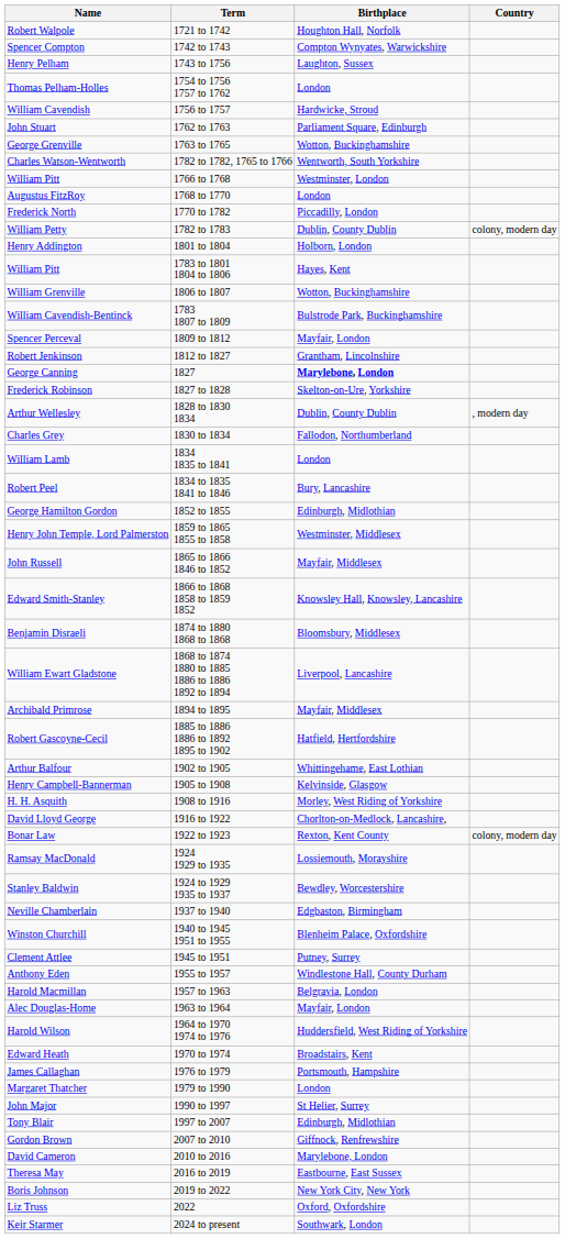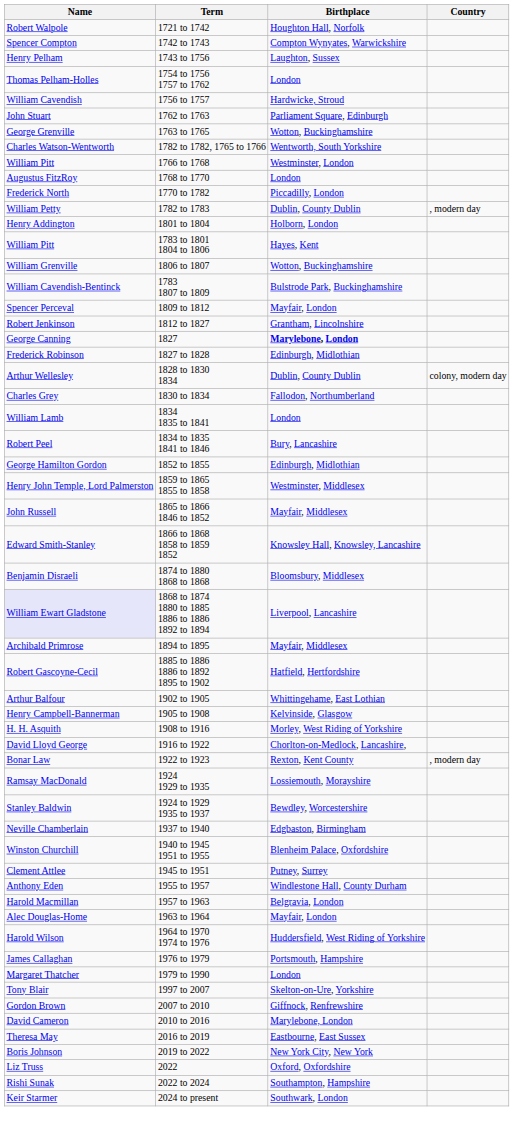 <table class="wikitable sortable">
 <tr>
 <th>Name</th>
 <th>Term</th>
 <th>Birthplace</th>
 <th>Country</th>
 </tr>
 <tr>
 <td><a href='#'>Robert Walpole</a></td>
 <td>1721 to 1742</td>
 <td><a href='#'>Houghton Hall</a>, <a href='#'>Norfolk</a></td>
 <td></td>
 </tr>
 <tr>
 <td><a href='#'>Spencer Compton</a></td>
 <td>1742 to 1743</td>
 <td><a href='#'>Compton Wynyates</a>, <a href='#'>Warwickshire</a></td>
 <td></td>
 </tr>
 <tr>
 <td><a href='#'>Henry Pelham</a></td>
 <td>1743 to 1756</td>
 <td><a href='#'>Laughton</a>, <a href='#'>Sussex</a></td>
 <td></td>
 </tr>
 <tr>
 <td><a href='#'>Thomas Pelham-Holles</a></td>
 <td>1754 to 1756<br>1757 to 1762</td>
 <td><a href='#'>London</a></td>
 <td></td>
 </tr>
 <tr>
 <td><a href='#'>William Cavendish</a></td>
 <td>1756 to 1757</td>
 <td><a href='#'>Hardwicke, Stroud</a></td>
 <td></td>
 </tr>
 <tr>
 <td><a href='#'>John Stuart</a></td>
 <td>1762 to 1763</td>
 <td><a href='#'>Parliament Square</a>, <a href='#'>Edinburgh</a></td>
 <td></td>
 </tr>
 <tr>
 <td><a href='#'>George Grenville</a></td>
 <td>1763 to 1765</td>
 <td><a href='#'>Wotton</a>, <a href='#'>Buckinghamshire</a></td>
 <td></td>
 </tr>
 <tr>
 <td><a href='#'>Charles Watson-Wentworth</a></td>
 <td>1782 to 1782, 1765 to 1766</td>
 <td><a href='#'>Wentworth, South Yorkshire</a></td>
 <td></td>
 </tr>
 <tr>
 <td><a href='#'>William Pitt</a></td>
 <td>1766 to 1768</td>
 <td><a href='#'>Westminster</a>, <a href='#'>London</a></td>
 <td></td>
 </tr>
 <tr>
 <td><a href='#'>Augustus FitzRoy</a></td>
 <td>1768 to 1770</td>
 <td><a href='#'>London</a></td>
 <td></td>
 </tr>
 <tr>
 <td><a href='#'>Frederick North</a></td>
 <td>1770 to 1782</td>
 <td><a href='#'>Piccadilly</a>, <a href='#'>London</a></td>
 <td></td>
 </tr>
 <tr>
 <td><a href='#'>William Petty</a></td>
 <td>1782 to 1783</td>
 <td><a href='#'>Dublin</a>, <a href='#'>County Dublin</a></td>
-<td> colony, modern day </td>
+<td>, modern day </td>
 </tr>
 <tr>
 <td><a href='#'>Henry Addington</a></td>
 <td>1801 to 1804</td>
 <td><a href='#'>Holborn</a>, <a href='#'>London</a></td>
 <td></td>
 </tr>
 <tr>
 <td><a href='#'>William Pitt</a></td>
 <td>1783 to 1801<br>1804 to 1806</td>
 <td><a href='#'>Hayes</a>, <a href='#'>Kent</a></td>
 <td></td>
 </tr>
 <tr>
 <td><a href='#'>William Grenville</a></td>
 <td>1806 to 1807</td>
 <td><a href='#'>Wotton</a>, <a href='#'>Buckinghamshire</a></td>
 <td></td>
 </tr>
 <tr>
 <td><a href='#'>William Cavendish-Bentinck</a></td>
 <td>1783<br>1807 to 1809</td>
 <td><a href='#'>Bulstrode Park</a>, <a href='#'>Buckinghamshire</a></td>
 <td></td>
 </tr>
 <tr>
 <td><a href='#'>Spencer Perceval</a></td>
 <td>1809 to 1812</td>
 <td><a href='#'>Mayfair</a>, <a href='#'>London</a></td>
 <td></td>
 </tr>
 <tr>
 <td><a href='#'>Robert Jenkinson</a></td>
 <td>1812 to 1827</td>
 <td><a href='#'>Grantham</a>, <a href='#'>Lincolnshire</a></td>
 <td></td>
 </tr>
 <tr>
 <td><a href='#'>George Canning</a></td>
 <td>1827</td>
 <td><strong><a href='#'>Marylebone</a>, <a href='#'>London</a></strong></td>
 <td></td>
 </tr>
 <tr>
 <td><a href='#'>Frederick Robinson</a></td>
 <td>1827 to 1828</td>
-<td><a href='#'>Skelton-on-Ure</a>, <a href='#'>Yorkshire</a></td>
+<td><a href='#'>Edinburgh</a>, <a href='#'>Midlothian</a></td>
 <td></td>
 </tr>
 <tr>
 <td><a href='#'>Arthur Wellesley</a></td>
 <td>1828 to 1830<br>1834</td>
 <td><a href='#'>Dublin</a>, <a href='#'>County Dublin</a></td>
-<td>, modern day </td>
+<td> colony, modern day </td>
 </tr>
 <tr>
 <td><a href='#'>Charles Grey</a></td>
 <td>1830 to 1834</td>
 <td><a href='#'>Fallodon</a>, <a href='#'>Northumberland</a></td>
 <td></td>
 </tr>
 <tr>
 <td><a href='#'>William Lamb</a></td>
 <td>1834<br>1835 to 1841</td>
 <td><a href='#'>London</a></td>
 <td></td>
 </tr>
 <tr>
 <td><a href='#'>Robert Peel</a></td>
 <td>1834 to 1835<br>1841 to 1846</td>
 <td><a href='#'>Bury</a>, <a href='#'>Lancashire</a></td>
 <td></td>
 </tr>
 <tr>
 <td><a href='#'>George Hamilton Gordon</a></td>
 <td>1852 to 1855</td>
 <td><a href='#'>Edinburgh</a>, <a href='#'>Midlothian</a></td>
 <td></td>
 </tr>
 <tr>
 <td><a href='#'>Henry John Temple, Lord Palmerston</a></td>
 <td>1859 to 1865<br>1855 to 1858</td>
 <td><a href='#'>Westminster</a>, <a href='#'>Middlesex</a></td>
 <td></td>
 </tr>
 <tr>
 <td><a href='#'>John Russell</a></td>
 <td>1865 to 1866<br>1846 to 1852</td>
 <td><a href='#'>Mayfair</a>, <a href='#'>Middlesex</a></td>
 <td></td>
 </tr>
 <tr>
 <td><a href='#'>Edward Smith-Stanley</a></td>
 <td>1866 to 1868<br>1858 to 1859<br>1852</td>
 <td><a href='#'>Knowsley Hall</a>, <a href='#'>Knowsley, Lancashire</a></td>
 <td></td>
 </tr>
 <tr>
 <td><a href='#'>Benjamin Disraeli</a></td>
 <td>1874 to 1880<br>1868 to 1868</td>
 <td><a href='#'>Bloomsbury</a>, <a href='#'>Middlesex</a></td>
 <td></td>
 </tr>
 <tr>
-<td><a href='#'>William Ewart Gladstone</a></td>
+<td style="background: lavender;"><a href='#'>William Ewart Gladstone</a></td>
 <td>1868 to 1874<br>1880 to 1885<br>1886 to 1886<br>1892 to 1894</td>
 <td><a href='#'>Liverpool</a>, <a href='#'>Lancashire</a></td>
 <td></td>
 </tr>
 <tr>
 <td><a href='#'>Archibald Primrose</a></td>
 <td>1894 to 1895</td>
 <td><a href='#'>Mayfair</a>, <a href='#'>Middlesex</a></td>
 <td></td>
 </tr>
 <tr>
 <td><a href='#'>Robert Gascoyne-Cecil</a></td>
 <td>1885 to 1886<br>1886 to 1892<br>1895 to 1902</td>
 <td><a href='#'>Hatfield</a>, <a href='#'>Hertfordshire</a></td>
 <td></td>
 </tr>
 <tr>
 <td><a href='#'>Arthur Balfour</a></td>
 <td>1902 to 1905</td>
 <td><a href='#'>Whittingehame</a>, <a href='#'>East Lothian</a></td>
 <td></td>
 </tr>
 <tr>
 <td><a href='#'>Henry Campbell-Bannerman</a></td>
 <td>1905 to 1908</td>
 <td><a href='#'>Kelvinside</a>, <a href='#'>Glasgow</a></td>
 <td></td>
 </tr>
 <tr>
 <td><a href='#'>H. H. Asquith</a></td>
 <td>1908 to 1916</td>
 <td><a href='#'>Morley</a>, <a href='#'>West Riding of Yorkshire</a></td>
 <td></td>
 </tr>
 <tr>
 <td><a href='#'>David Lloyd George</a></td>
 <td>1916 to 1922</td>
 <td><a href='#'>Chorlton-on-Medlock</a>, <a href='#'>Lancashire</a>,</td>
 <td></td>
 </tr>
 <tr>
 <td><a href='#'>Bonar Law</a></td>
 <td>1922 to 1923</td>
 <td><a href='#'>Rexton</a>, <a href='#'>Kent County</a></td>
-<td> colony, modern day </td>
+<td>, modern day </td>
 </tr>
 <tr>
 <td><a href='#'>Ramsay MacDonald</a></td>
 <td>1924<br>1929 to 1935</td>
 <td><a href='#'>Lossiemouth</a>, <a href='#'>Morayshire</a></td>
 <td></td>
 </tr>
 <tr>
 <td><a href='#'>Stanley Baldwin</a></td>
 <td>1924 to 1929<br>1935 to 1937</td>
 <td><a href='#'>Bewdley</a>, <a href='#'>Worcestershire</a></td>
 <td></td>
 </tr>
 <tr>
 <td><a href='#'>Neville Chamberlain</a></td>
 <td>1937 to 1940</td>
 <td><a href='#'>Edgbaston</a>, <a href='#'>Birmingham</a></td>
 <td></td>
 </tr>
 <tr>
 <td><a href='#'>Winston Churchill</a></td>
 <td>1940 to 1945<br>1951 to 1955</td>
 <td><a href='#'>Blenheim Palace</a>, <a href='#'>Oxfordshire</a></td>
 <td></td>
 </tr>
 <tr>
 <td><a href='#'>Clement Attlee</a></td>
 <td>1945 to 1951</td>
 <td><a href='#'>Putney</a>, <a href='#'>Surrey</a></td>
 <td></td>
 </tr>
 <tr>
 <td><a href='#'>Anthony Eden</a></td>
 <td>1955 to 1957</td>
 <td><a href='#'>Windlestone Hall</a>, <a href='#'>County Durham</a></td>
 <td></td>
 </tr>
 <tr>
 <td><a href='#'>Harold Macmillan</a></td>
 <td>1957 to 1963</td>
 <td><a href='#'>Belgravia</a>, <a href='#'>London</a></td>
 <td></td>
 </tr>
 <tr>
 <td><a href='#'>Alec Douglas-Home</a></td>
 <td>1963 to 1964</td>
 <td><a href='#'>Mayfair</a>, <a href='#'>London</a></td>
 <td></td>
 </tr>
 <tr>
 <td><a href='#'>Harold Wilson</a></td>
 <td>1964 to 1970<br>1974 to 1976</td>
 <td><a href='#'>Huddersfield</a>, <a href='#'>West Riding of Yorkshire</a></td>
 <td></td>
 </tr>
 <tr>
-<td><a href='#'>Edward Heath</a></td>
-<td>1970 to 1974</td>
-<td><a href='#'>Broadstairs</a>, <a href='#'>Kent</a></td>
-<td></td>
-</tr>
-<tr>
 <td><a href='#'>James Callaghan</a></td>
 <td>1976 to 1979</td>
 <td><a href='#'>Portsmouth</a>, <a href='#'>Hampshire</a></td>
 <td></td>
 </tr>
 <tr>
 <td><a href='#'>Margaret Thatcher</a></td>
 <td>1979 to 1990</td>
 <td><a href='#'>London</a></td>
 <td></td>
 </tr>
 <tr>
-<td><a href='#'>John Major</a></td>
-<td>1990 to 1997</td>
-<td><a href='#'>St Helier</a>, <a href='#'>Surrey</a></td>
-<td></td>
-</tr>
-<tr>
 <td><a href='#'>Tony Blair</a></td>
 <td>1997 to 2007</td>
-<td><a href='#'>Edinburgh</a>, <a href='#'>Midlothian</a></td>
+<td><a href='#'>Skelton-on-Ure</a>, <a href='#'>Yorkshire</a></td>
 <td></td>
 </tr>
 <tr>
 <td><a href='#'>Gordon Brown</a></td>
 <td>2007 to 2010</td>
 <td><a href='#'>Giffnock</a>, <a href='#'>Renfrewshire</a></td>
 <td></td>
 </tr>
 <tr>
 <td><a href='#'>David Cameron</a></td>
 <td>2010 to 2016</td>
 <td><a href='#'>Marylebone, London</a></td>
 <td></td>
 </tr>
 <tr>
 <td><a href='#'>Theresa May</a></td>
 <td>2016 to 2019</td>
 <td><a href='#'>Eastbourne</a>, <a href='#'>East Sussex</a></td>
 <td></td>
 </tr>
 <tr>
 <td><a href='#'>Boris Johnson</a></td>
 <td>2019 to 2022</td>
 <td><a href='#'>New York City</a>, <a href='#'>New York</a></td>
 <td></td>
 </tr>
 <tr>
 <td><a href='#'>Liz Truss</a></td>
 <td>2022</td>
 <td><a href='#'>Oxford</a>, <a href='#'>Oxfordshire</a></td>
 <td></td>
 </tr>
 <tr>
+<td><a href='#'>Rishi Sunak</a></td>
+<td>2022 to 2024</td>
+<td><a href='#'>Southampton</a>, <a href='#'>Hampshire</a></td>
+<td></td>
+</tr>
+<tr>
 <td><a href='#'>Keir Starmer</a></td>
 <td>2024 to present</td>
 <td><a href='#'>Southwark</a>, <a href='#'>London</a></td>
 <td></td>
 </tr>
 </table>
